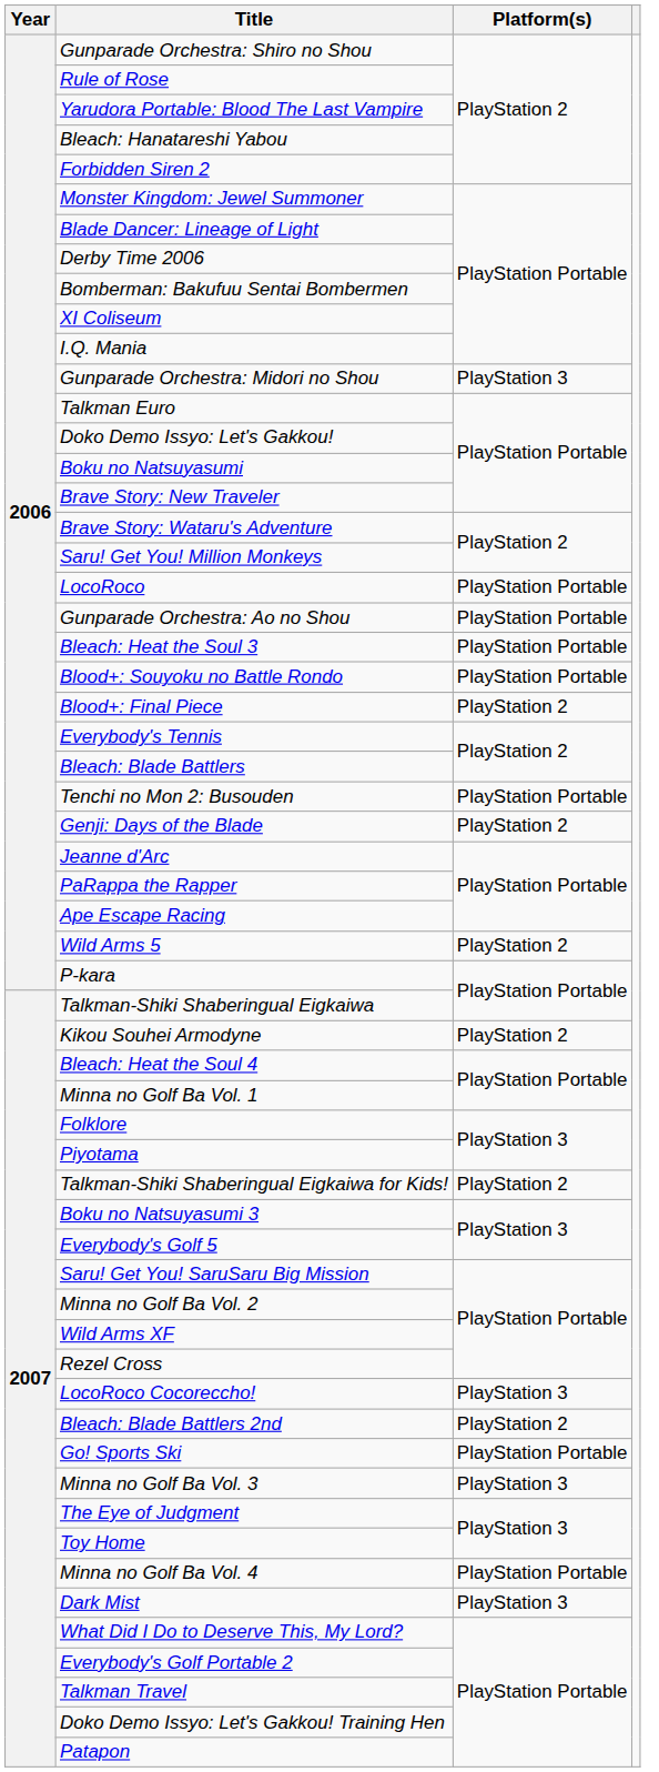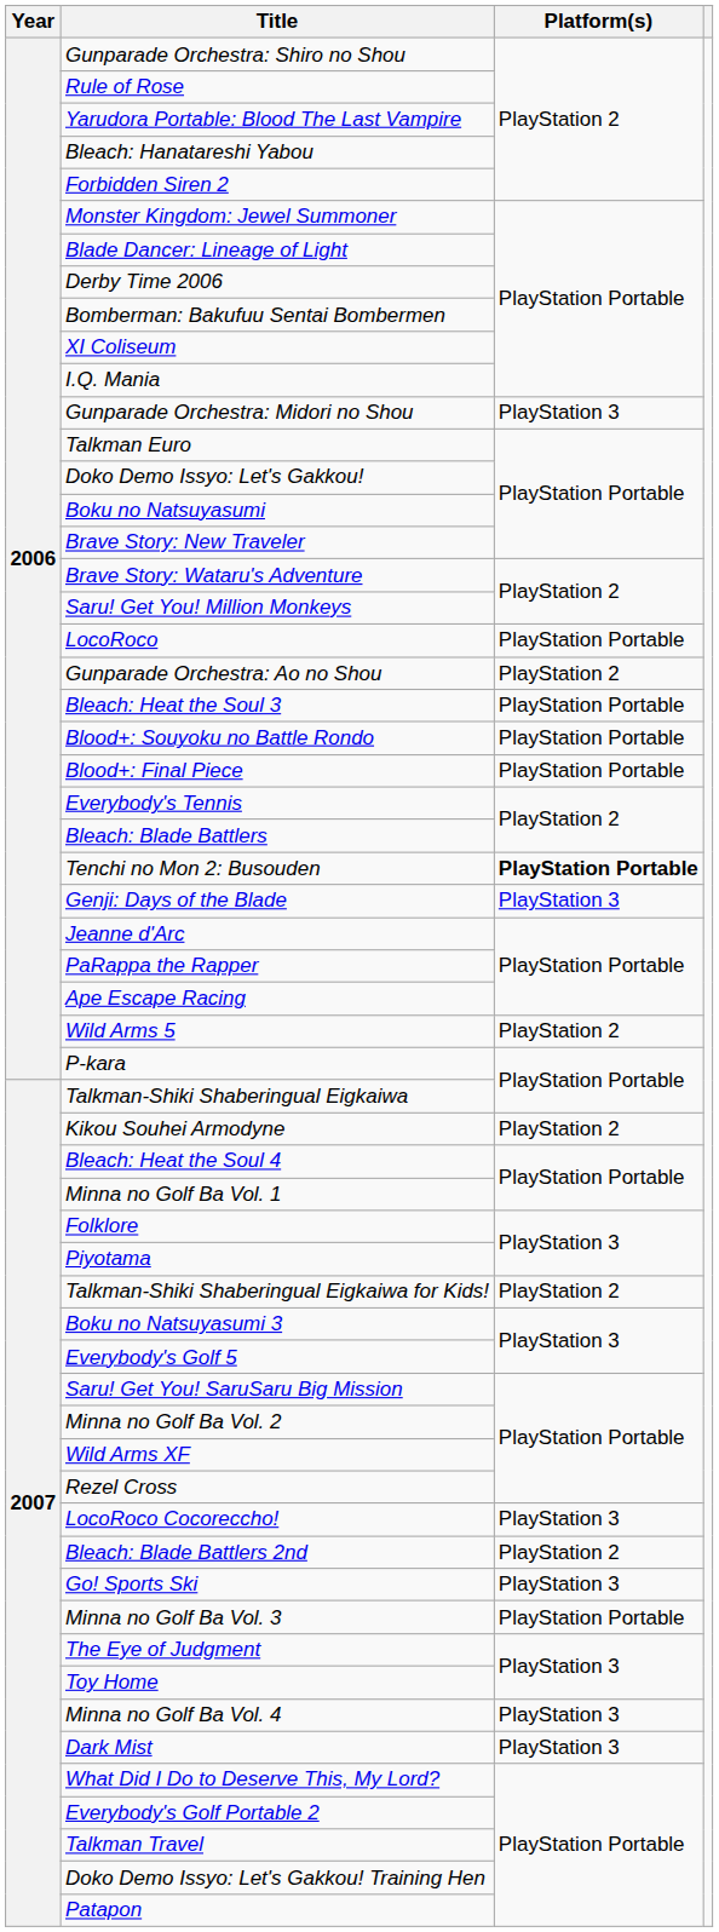 <table class="wikitable sortable plainrowheaders">
 <tr>
 <th scope="col">Year</th>
 <th scope="col">Title</th>
 <th scope="col">Platform(s)</th>
 <th scope="col"></th>
 </tr>
 <tr>
 <th rowspan="32" scope="row">2006</th>
 <td><em>Gunparade Orchestra: Shiro no Shou</em></td>
 <td rowspan="5">PlayStation 2</td>
 <td rowspan="58"></td>
 </tr>
 <tr>
 <td><em><a href='#'>Rule of Rose</a></em></td>
 </tr>
 <tr>
 <td><em><a href='#'>Yarudora Portable: Blood The Last Vampire</a></em></td>
 </tr>
 <tr>
 <td><em>Bleach: Hanatareshi Yabou</em></td>
 </tr>
 <tr>
 <td><em><a href='#'>Forbidden Siren 2</a></em></td>
 </tr>
 <tr>
 <td><em><a href='#'>Monster Kingdom: Jewel Summoner</a></em></td>
 <td rowspan="6">PlayStation Portable</td>
 </tr>
 <tr>
 <td><em><a href='#'>Blade Dancer: Lineage of Light</a></em></td>
 </tr>
 <tr>
 <td><em>Derby Time 2006</em></td>
 </tr>
 <tr>
 <td><em>Bomberman: Bakufuu Sentai Bombermen</em></td>
 </tr>
 <tr>
 <td><em><a href='#'>XI Coliseum</a></em></td>
 </tr>
 <tr>
 <td><em>I.Q. Mania</em></td>
 </tr>
 <tr>
 <td><em>Gunparade Orchestra: Midori no Shou</em></td>
 <td>PlayStation 3</td>
 </tr>
 <tr>
 <td><em>Talkman Euro</em></td>
 <td rowspan="4">PlayStation Portable</td>
 </tr>
 <tr>
 <td><em>Doko Demo Issyo: Let's Gakkou!</em></td>
 </tr>
 <tr>
 <td><em><a href='#'>Boku no Natsuyasumi</a></em></td>
 </tr>
 <tr>
 <td><em><a href='#'>Brave Story: New Traveler</a></em></td>
 </tr>
 <tr>
 <td><em><a href='#'>Brave Story: Wataru's Adventure</a></em></td>
 <td rowspan="2">PlayStation 2</td>
 </tr>
 <tr>
 <td><em><a href='#'>Saru! Get You! Million Monkeys</a></em></td>
 </tr>
 <tr>
 <td><em><a href='#'>LocoRoco</a></em></td>
 <td>PlayStation Portable</td>
 </tr>
 <tr>
 <td><em>Gunparade Orchestra: Ao no Shou</em></td>
-<td>PlayStation Portable</td>
+<td>PlayStation 2</td>
 </tr>
 <tr>
 <td><em><a href='#'>Bleach: Heat the Soul 3</a></em></td>
 <td>PlayStation Portable</td>
 </tr>
 <tr>
 <td><em><a href='#'>Blood+: Souyoku no Battle Rondo</a></em></td>
 <td>PlayStation Portable</td>
 </tr>
 <tr>
 <td><em><a href='#'>Blood+: Final Piece</a></em></td>
-<td>PlayStation 2</td>
+<td>PlayStation Portable</td>
 </tr>
 <tr>
 <td><em><a href='#'>Everybody's Tennis</a></em></td>
 <td rowspan="2">PlayStation 2</td>
 </tr>
 <tr>
 <td><em><a href='#'>Bleach: Blade Battlers</a></em></td>
 </tr>
 <tr>
 <td><em>Tenchi no Mon 2: Busouden</em></td>
-<td>PlayStation Portable</td>
+<td><strong>PlayStation Portable</strong></td>
 </tr>
 <tr>
 <td><em><a href='#'>Genji: Days of the Blade</a></em></td>
-<td>PlayStation 2</td>
+<td><a href='#'>PlayStation 3</a></td>
 </tr>
 <tr>
 <td><em><a href='#'>Jeanne d'Arc</a></em></td>
 <td rowspan="3">PlayStation Portable</td>
 </tr>
 <tr>
 <td><em><a href='#'>PaRappa the Rapper</a></em></td>
 </tr>
 <tr>
 <td><em><a href='#'>Ape Escape Racing</a></em></td>
 </tr>
 <tr>
 <td><em><a href='#'>Wild Arms 5</a></em></td>
 <td>PlayStation 2</td>
 </tr>
 <tr>
 <td><em>P-kara</em></td>
 <td rowspan="2">PlayStation Portable</td>
 </tr>
 <tr>
 <th scope="row" rowspan="26">2007</th>
 <td><em>Talkman-Shiki Shaberingual Eigkaiwa</em></td>
 </tr>
 <tr>
 <td><em>Kikou Souhei Armodyne</em></td>
 <td>PlayStation 2</td>
 </tr>
 <tr>
 <td><em><a href='#'>Bleach: Heat the Soul 4</a></em></td>
 <td rowspan="2">PlayStation Portable</td>
 </tr>
 <tr>
 <td><em>Minna no Golf Ba Vol. 1</em></td>
 </tr>
 <tr>
 <td><em><a href='#'>Folklore</a></em></td>
 <td rowspan="2">PlayStation 3</td>
 </tr>
 <tr>
 <td><em><a href='#'>Piyotama</a></em></td>
 </tr>
 <tr>
 <td><em>Talkman-Shiki Shaberingual Eigkaiwa for Kids!</em></td>
 <td>PlayStation 2</td>
 </tr>
 <tr>
 <td><em><a href='#'>Boku no Natsuyasumi 3</a></em></td>
 <td rowspan="2">PlayStation 3</td>
 </tr>
 <tr>
 <td><em><a href='#'>Everybody's Golf 5</a></em></td>
 </tr>
 <tr>
 <td><em><a href='#'>Saru! Get You! SaruSaru Big Mission</a></em></td>
 <td rowspan="4">PlayStation Portable</td>
 </tr>
 <tr>
 <td><em>Minna no Golf Ba Vol. 2</em></td>
 </tr>
 <tr>
 <td><em><a href='#'>Wild Arms XF</a></em></td>
 </tr>
 <tr>
 <td><em>Rezel Cross</em></td>
 </tr>
 <tr>
 <td><em><a href='#'>LocoRoco Cocoreccho!</a></em></td>
 <td>PlayStation 3</td>
 </tr>
 <tr>
 <td><em><a href='#'>Bleach: Blade Battlers 2nd</a></em></td>
 <td>PlayStation 2</td>
 </tr>
 <tr>
 <td><em><a href='#'>Go! Sports Ski</a></em></td>
-<td>PlayStation Portable</td>
+<td>PlayStation 3</td>
 </tr>
 <tr>
 <td><em>Minna no Golf Ba Vol. 3</em></td>
-<td>PlayStation 3</td>
+<td>PlayStation Portable</td>
 </tr>
 <tr>
 <td><em><a href='#'>The Eye of Judgment</a></em></td>
 <td rowspan="2">PlayStation 3</td>
 </tr>
 <tr>
 <td><em><a href='#'>Toy Home</a></em></td>
 </tr>
 <tr>
 <td><em>Minna no Golf Ba Vol. 4</em></td>
-<td>PlayStation Portable</td>
+<td>PlayStation 3</td>
 </tr>
 <tr>
 <td><em><a href='#'>Dark Mist</a></em></td>
 <td>PlayStation 3</td>
 </tr>
 <tr>
 <td><em><a href='#'>What Did I Do to Deserve This, My Lord?</a></em></td>
 <td rowspan="5">PlayStation Portable</td>
 </tr>
 <tr>
 <td><em><a href='#'>Everybody's Golf Portable 2</a></em></td>
 </tr>
 <tr>
 <td><em><a href='#'>Talkman Travel</a></em></td>
 </tr>
 <tr>
 <td><em>Doko Demo Issyo: Let's Gakkou! Training Hen</em></td>
 </tr>
 <tr>
 <td><em><a href='#'>Patapon</a></em></td>
 </tr>
 </table>
